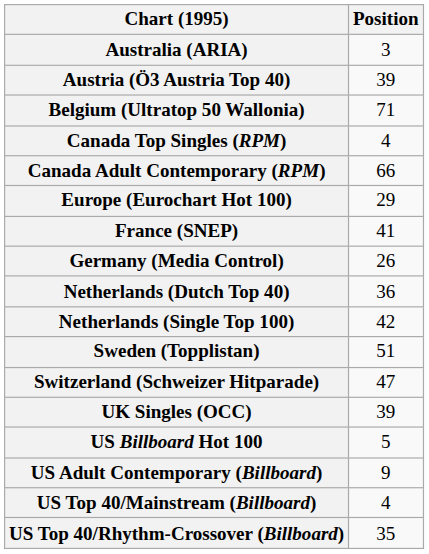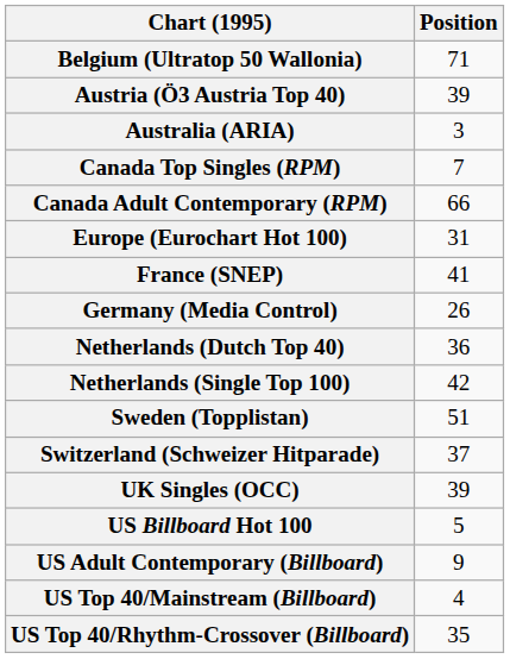 <table class="wikitable sortable plainrowheaders" style="text-align:center">
 <tr>
 <th>Chart (1995)</th>
 <th>Position</th>
 </tr>
 <tr>
-<th scope="row">Australia (ARIA)</th>
-<td>3</td>
+<th scope="row">Belgium (Ultratop 50 Wallonia)</th>
+<td>71</td>
 </tr>
 <tr>
 <th scope="row">Austria (Ö3 Austria Top 40)</th>
 <td>39</td>
 </tr>
 <tr>
-<th scope="row">Belgium (Ultratop 50 Wallonia)</th>
-<td>71</td>
+<th scope="row">Australia (ARIA)</th>
+<td>3</td>
 </tr>
 <tr>
 <th scope="row">Canada Top Singles (<em>RPM</em>)</th>
-<td>4</td>
+<td>7</td>
 </tr>
 <tr>
 <th scope="row">Canada Adult Contemporary (<em>RPM</em>)</th>
 <td>66</td>
 </tr>
 <tr>
 <th scope="row">Europe (Eurochart Hot 100)</th>
-<td>29</td>
+<td>31</td>
 </tr>
 <tr>
 <th scope="row">France (SNEP)</th>
 <td>41</td>
 </tr>
 <tr>
 <th scope="row">Germany (Media Control)</th>
 <td>26</td>
 </tr>
 <tr>
 <th scope="row">Netherlands (Dutch Top 40)</th>
 <td>36</td>
 </tr>
 <tr>
 <th scope="row">Netherlands (Single Top 100)</th>
 <td>42</td>
 </tr>
 <tr>
 <th scope="row">Sweden (Topplistan)</th>
 <td>51</td>
 </tr>
 <tr>
 <th scope="row">Switzerland (Schweizer Hitparade)</th>
-<td>47</td>
+<td>37</td>
 </tr>
 <tr>
 <th scope="row">UK Singles (OCC)</th>
 <td>39</td>
 </tr>
 <tr>
 <th scope="row">US <em>Billboard</em> Hot 100</th>
 <td>5</td>
 </tr>
 <tr>
 <th scope="row">US Adult Contemporary (<em>Billboard</em>)</th>
 <td>9</td>
 </tr>
 <tr>
 <th scope="row">US Top 40/Mainstream (<em>Billboard</em>)</th>
 <td>4</td>
 </tr>
 <tr>
 <th scope="row">US Top 40/Rhythm-Crossover (<em>Billboard</em>)</th>
 <td>35</td>
 </tr>
 </table>
